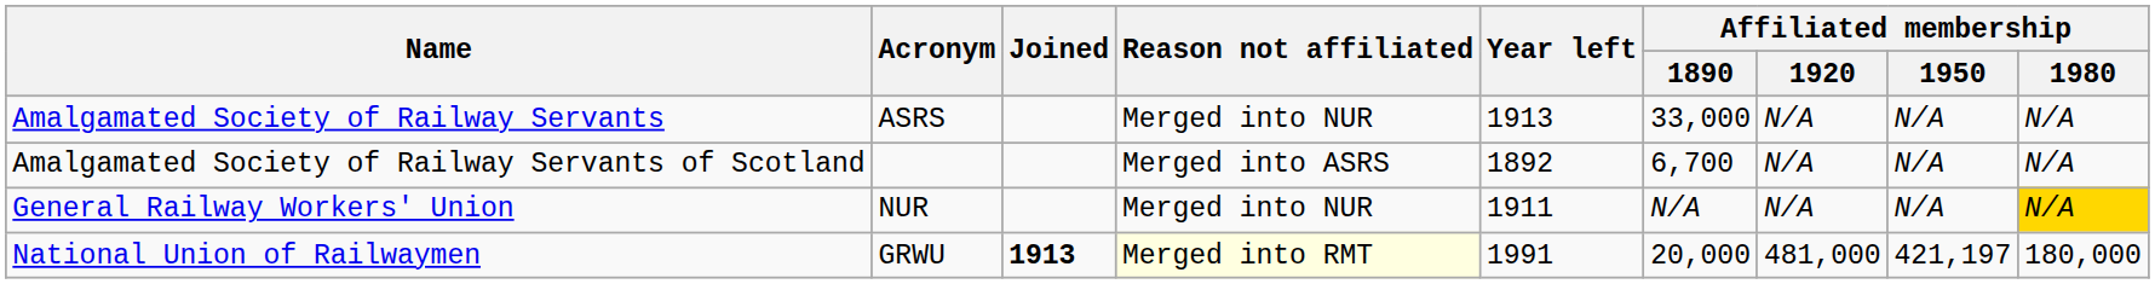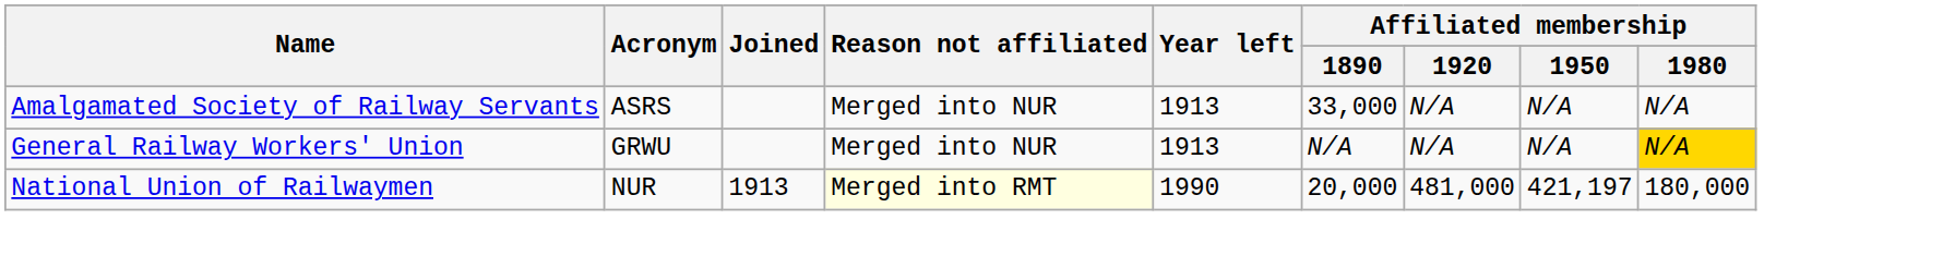 <table class="wikitable">
 <tr>
 <th rowspan=2>Name</th>
 <th rowspan=2>Acronym</th>
 <th rowspan=2>Joined</th>
 <th rowspan=2>Reason not affiliated</th>
 <th rowspan=2>Year left</th>
 <th colspan=4>Affiliated membership</th>
 </tr>
 <tr>
 <th>1890</th>
 <th>1920</th>
 <th>1950</th>
 <th>1980</th>
 </tr>
 <tr>
 <td><a href='#'>Amalgamated Society of Railway Servants</a></td>
 <td>ASRS</td>
 <td></td>
 <td>Merged into NUR</td>
 <td>1913</td>
 <td>33,000</td>
 <td><em>N/A</em></td>
 <td><em>N/A</em></td>
 <td><em>N/A</em></td>
 </tr>
 <tr>
-<td>Amalgamated Society of Railway Servants of Scotland</td>
-<td></td>
-<td></td>
-<td>Merged into ASRS</td>
-<td>1892</td>
-<td>6,700</td>
-<td><em>N/A</em></td>
-<td><em>N/A</em></td>
-<td><em>N/A</em></td>
-</tr>
-<tr>
 <td><a href='#'>General Railway Workers' Union</a></td>
-<td>NUR</td>
+<td>GRWU</td>
 <td></td>
 <td>Merged into NUR</td>
-<td>1911</td>
+<td>1913</td>
 <td><em>N/A</em></td>
 <td><em>N/A</em></td>
 <td><em>N/A</em></td>
 <td style="background: gold;"><em>N/A</em></td>
 </tr>
 <tr>
 <td><a href='#'>National Union of Railwaymen</a></td>
-<td>GRWU</td>
-<td><strong>1913</strong></td>
+<td>NUR</td>
+<td>1913</td>
 <td style="background: lightyellow;">Merged into RMT</td>
-<td>1991</td>
+<td>1990</td>
 <td>20,000</td>
 <td>481,000</td>
 <td>421,197</td>
 <td>180,000</td>
 </tr>
 </table>
